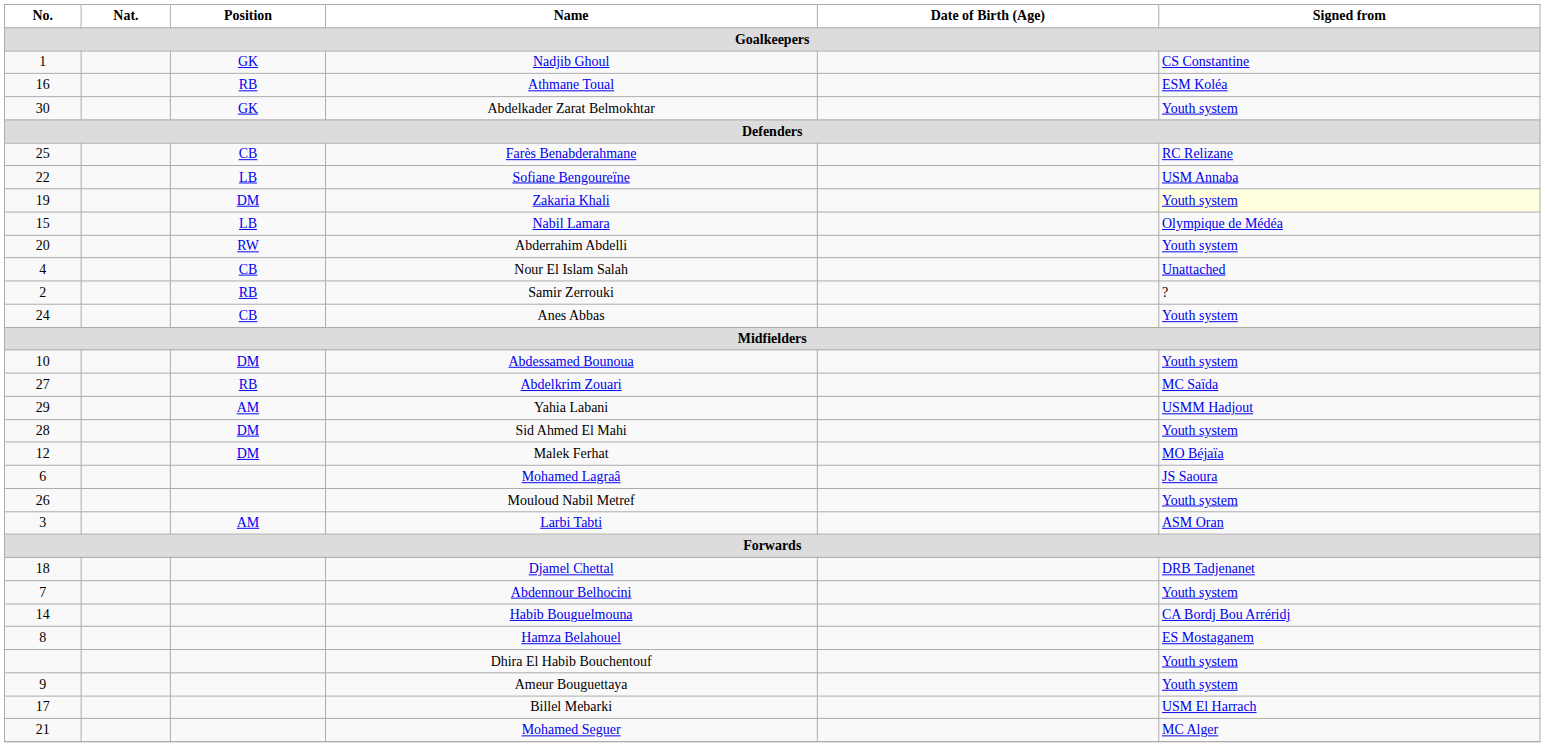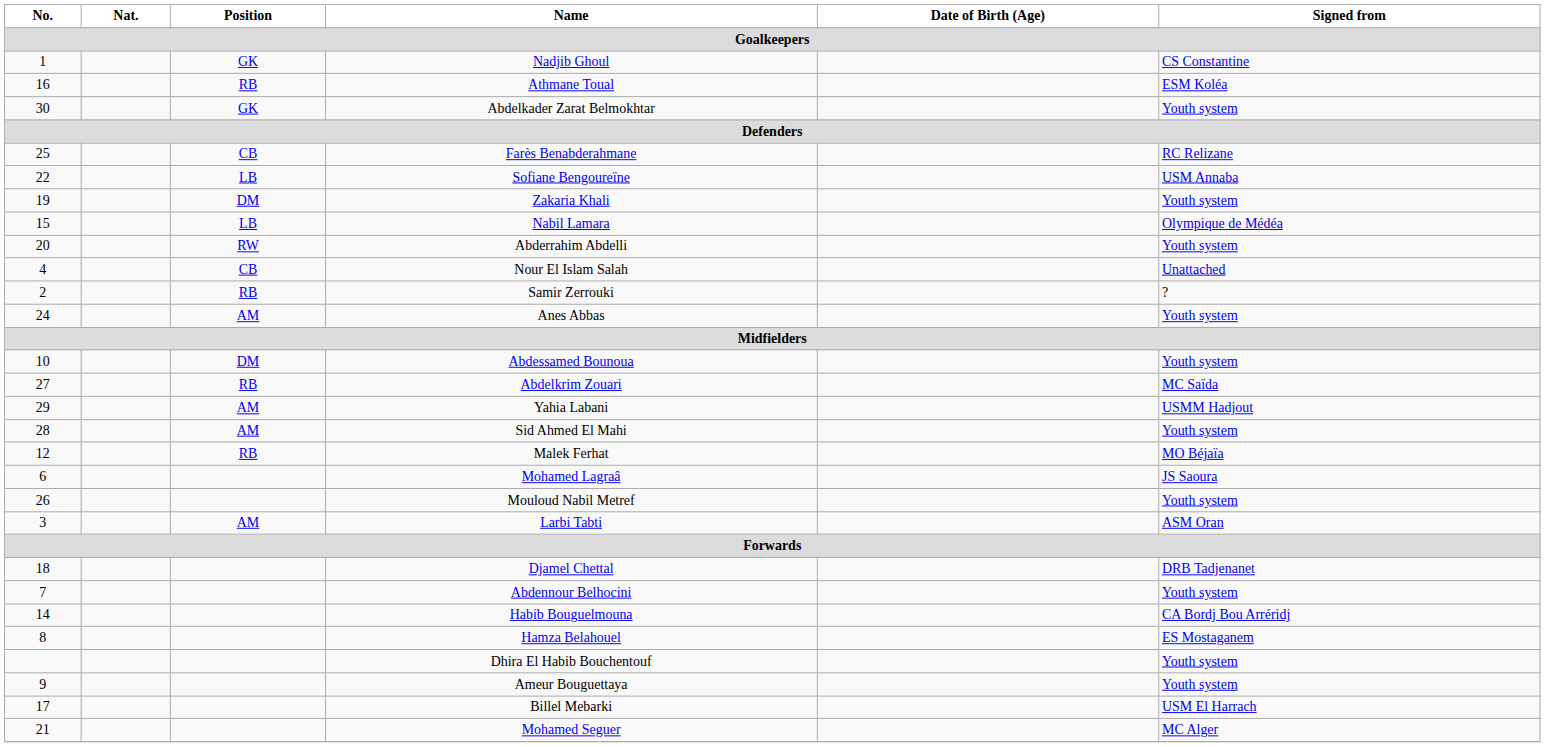 <table class="wikitable" style="text-align:center; font-size:90%; width:100%">
 <tr>
 <th style="background:white; color:black; text-align:center;">No.</th>
 <th style="background:white; color:black; text-align:center;">Nat.</th>
 <th style="background:white; color:black; text-align:center;">Position</th>
 <th style="background:white; color:black; text-align:center;">Name</th>
 <th style="background:white; color:black; text-align:center;">Date of Birth (Age)</th>
 <th style="background:white; color:black; text-align:center;">Signed from</th>
 </tr>
 <tr>
 <th colspan=10 style="background:#DCDCDC; text-align:center;">Goalkeepers</th>
 </tr>
 <tr>
 <td>1</td>
 <td></td>
 <td><a href='#'>GK</a></td>
 <td><a href='#'>Nadjib Ghoul</a></td>
 <td></td>
 <td style="text-align:left"> <a href='#'>CS Constantine</a></td>
 </tr>
 <tr>
 <td>16</td>
 <td></td>
 <td><a href='#'>RB</a></td>
 <td><a href='#'>Athmane Toual</a></td>
 <td></td>
 <td style="text-align:left"> <a href='#'>ESM Koléa</a></td>
 </tr>
 <tr>
 <td>30</td>
 <td></td>
 <td><a href='#'>GK</a></td>
 <td>Abdelkader Zarat Belmokhtar</td>
 <td></td>
 <td style="text-align:left"> <a href='#'>Youth system</a></td>
 </tr>
 <tr>
 <th colspan=10 style="background:#DCDCDC; text-align:center;">Defenders</th>
 </tr>
 <tr>
 <td>25</td>
 <td></td>
 <td><a href='#'>CB</a></td>
 <td><a href='#'>Farès Benabderahmane</a></td>
 <td></td>
 <td style="text-align:left"> <a href='#'>RC Relizane</a></td>
 </tr>
 <tr>
 <td>22</td>
 <td></td>
 <td><a href='#'>LB</a></td>
 <td><a href='#'>Sofiane Bengoureïne</a></td>
 <td></td>
 <td style="text-align:left"> <a href='#'>USM Annaba</a></td>
 </tr>
 <tr>
 <td>19</td>
 <td></td>
 <td><a href='#'>DM</a></td>
 <td><a href='#'>Zakaria Khali</a></td>
 <td></td>
-<td style="background: lightyellow; text-align:left"> <a href='#'>Youth system</a></td>
+<td style="text-align:left"> <a href='#'>Youth system</a></td>
 </tr>
 <tr>
 <td>15</td>
 <td></td>
 <td><a href='#'>LB</a></td>
 <td><a href='#'>Nabil Lamara</a></td>
 <td></td>
 <td style="text-align:left"> <a href='#'>Olympique de Médéa</a></td>
 </tr>
 <tr>
 <td>20</td>
 <td></td>
 <td><a href='#'>RW</a></td>
 <td>Abderrahim Abdelli</td>
 <td></td>
 <td style="text-align:left"> <a href='#'>Youth system</a></td>
 </tr>
 <tr>
 <td>4</td>
 <td></td>
 <td><a href='#'>CB</a></td>
 <td>Nour El Islam Salah</td>
 <td></td>
 <td style="text-align:left"><a href='#'>Unattached</a></td>
 </tr>
 <tr>
 <td>2</td>
 <td></td>
 <td><a href='#'>RB</a></td>
 <td>Samir Zerrouki</td>
 <td></td>
 <td style="text-align:left"> ?</td>
 </tr>
 <tr>
 <td>24</td>
 <td></td>
-<td><a href='#'>CB</a></td>
+<td><a href='#'>AM</a></td>
 <td>Anes Abbas</td>
 <td></td>
 <td style="text-align:left"> <a href='#'>Youth system</a></td>
 </tr>
 <tr>
 <th colspan=10 style="background:#DCDCDC; text-align:center;">Midfielders</th>
 </tr>
 <tr>
 <td>10</td>
 <td></td>
 <td><a href='#'>DM</a></td>
 <td><a href='#'>Abdessamed Bounoua</a></td>
 <td></td>
 <td style="text-align:left"> <a href='#'>Youth system</a></td>
 </tr>
 <tr>
 <td>27</td>
 <td></td>
 <td><a href='#'>RB</a></td>
 <td><a href='#'>Abdelkrim Zouari</a></td>
 <td></td>
 <td style="text-align:left"> <a href='#'>MC Saïda</a></td>
 </tr>
 <tr>
 <td>29</td>
 <td></td>
 <td><a href='#'>AM</a></td>
 <td>Yahia Labani</td>
 <td></td>
 <td style="text-align:left"> <a href='#'>USMM Hadjout</a></td>
 </tr>
 <tr>
 <td>28</td>
 <td></td>
-<td><a href='#'>DM</a></td>
+<td><a href='#'>AM</a></td>
 <td>Sid Ahmed El Mahi</td>
 <td></td>
 <td style="text-align:left"> <a href='#'>Youth system</a></td>
 </tr>
 <tr>
 <td>12</td>
 <td></td>
-<td><a href='#'>DM</a></td>
+<td><a href='#'>RB</a></td>
 <td>Malek Ferhat</td>
 <td></td>
 <td style="text-align:left"> <a href='#'>MO Béjaïa</a></td>
 </tr>
 <tr>
 <td>6</td>
 <td></td>
 <td></td>
 <td><a href='#'>Mohamed Lagraâ</a></td>
 <td></td>
 <td style="text-align:left"> <a href='#'>JS Saoura</a></td>
 </tr>
 <tr>
 <td>26</td>
 <td></td>
 <td></td>
 <td>Mouloud Nabil Metref</td>
 <td></td>
 <td style="text-align:left"> <a href='#'>Youth system</a></td>
 </tr>
 <tr>
 <td>3</td>
 <td></td>
 <td><a href='#'>AM</a></td>
 <td><a href='#'>Larbi Tabti</a></td>
 <td></td>
 <td style="text-align:left"> <a href='#'>ASM Oran</a></td>
 </tr>
 <tr>
 <th colspan=10 style="background:#DCDCDC; text-align:center;">Forwards</th>
 </tr>
 <tr>
 <td>18</td>
 <td></td>
 <td></td>
 <td><a href='#'>Djamel Chettal</a></td>
 <td></td>
 <td style="text-align:left"> <a href='#'>DRB Tadjenanet</a></td>
 </tr>
 <tr>
 <td>7</td>
 <td></td>
 <td></td>
 <td><a href='#'>Abdennour Belhocini</a></td>
 <td></td>
 <td style="text-align:left"> <a href='#'>Youth system</a></td>
 </tr>
 <tr>
 <td>14</td>
 <td></td>
 <td></td>
 <td><a href='#'>Habib Bouguelmouna</a></td>
 <td></td>
 <td style="text-align:left"> <a href='#'>CA Bordj Bou Arréridj</a></td>
 </tr>
 <tr>
 <td>8</td>
 <td></td>
 <td></td>
 <td><a href='#'>Hamza Belahouel</a></td>
 <td></td>
 <td style="text-align:left"> <a href='#'>ES Mostaganem</a></td>
 </tr>
 <tr>
 <td></td>
 <td></td>
 <td></td>
 <td>Dhira El Habib Bouchentouf</td>
 <td></td>
 <td style="text-align:left"> <a href='#'>Youth system</a></td>
 </tr>
 <tr>
 <td>9</td>
 <td></td>
 <td></td>
 <td>Ameur Bouguettaya</td>
 <td></td>
 <td style="text-align:left"> <a href='#'>Youth system</a></td>
 </tr>
 <tr>
 <td>17</td>
 <td></td>
 <td></td>
 <td>Billel Mebarki</td>
 <td></td>
 <td style="text-align:left"> <a href='#'>USM El Harrach</a></td>
 </tr>
 <tr>
 <td>21</td>
 <td></td>
 <td></td>
 <td><a href='#'>Mohamed Seguer</a></td>
 <td></td>
 <td style="text-align:left"> <a href='#'>MC Alger</a></td>
 </tr>
 <tr>
 </tr>
 </table>
